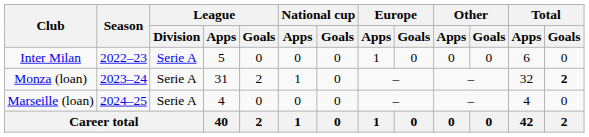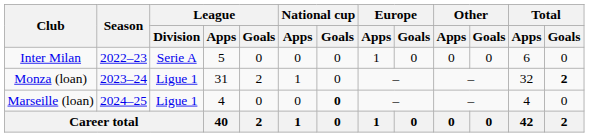 <table class="wikitable" style="text-align:center">
 <tr>
 <th rowspan="2">Club</th>
 <th rowspan="2">Season</th>
 <th colspan="3">League</th>
 <th colspan="2">National cup</th>
 <th colspan="2">Europe</th>
 <th colspan="2">Other</th>
 <th colspan="2">Total</th>
 </tr>
 <tr>
 <th>Division</th>
 <th>Apps</th>
 <th>Goals</th>
 <th>Apps</th>
 <th>Goals</th>
 <th>Apps</th>
 <th>Goals</th>
 <th>Apps</th>
 <th>Goals</th>
 <th>Apps</th>
 <th>Goals</th>
 </tr>
 <tr>
 <td><a href='#'>Inter Milan</a></td>
 <td><a href='#'>2022–23</a></td>
 <td><a href='#'>Serie A</a></td>
 <td>5</td>
 <td>0</td>
 <td>0</td>
 <td>0</td>
 <td>1</td>
 <td>0</td>
 <td>0</td>
 <td>0</td>
 <td>6</td>
 <td>0</td>
 </tr>
 <tr>
 <td><a href='#'>Monza</a> (loan)</td>
 <td><a href='#'>2023–24</a></td>
-<td>Serie A</td>
+<td><a href='#'>Ligue 1</a></td>
 <td>31</td>
 <td>2</td>
 <td>1</td>
 <td>0</td>
 <td colspan="2">–</td>
 <td colspan="2">–</td>
 <td>32</td>
 <td><strong>2</strong></td>
 </tr>
 <tr>
 <td><a href='#'>Marseille</a> (loan)</td>
 <td><a href='#'>2024–25</a></td>
-<td>Serie A</td>
+<td><a href='#'>Ligue 1</a></td>
 <td>4</td>
 <td>0</td>
 <td>0</td>
-<td>0</td>
+<td><strong>0</strong></td>
 <td colspan="2">–</td>
 <td colspan="2">–</td>
 <td>4</td>
 <td>0</td>
 </tr>
 <tr>
 <th colspan="3">Career total</th>
 <th>40</th>
 <th>2</th>
 <th>1</th>
 <th>0</th>
 <th>1</th>
 <th>0</th>
 <th>0</th>
 <th>0</th>
 <th>42</th>
 <th>2</th>
 </tr>
 </table>
